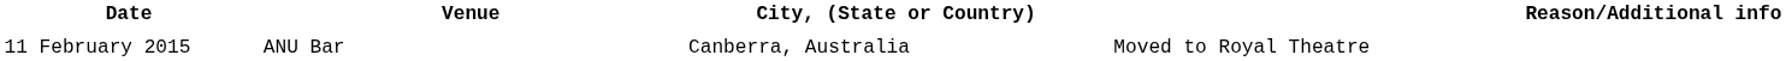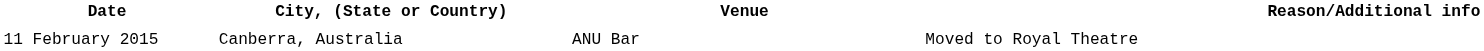 <table cellpadding="2" style="border: 0px solid darkgray; font-size:90%">
 <tr>
 <th width="150">Date</th>
+<th width="250">City, (State or Country)</th>
 <th width="250">Venue</th>
-<th width="250">City, (State or Country)</th>
 <th width="650">Reason/Additional info</th>
 </tr>
 <tr border="0">
 <td>11 February 2015</td>
+<td>Canberra, Australia</td>
 <td>ANU Bar</td>
-<td>Canberra, Australia</td>
 <td>Moved to Royal Theatre</td>
 </tr>
 </table>
